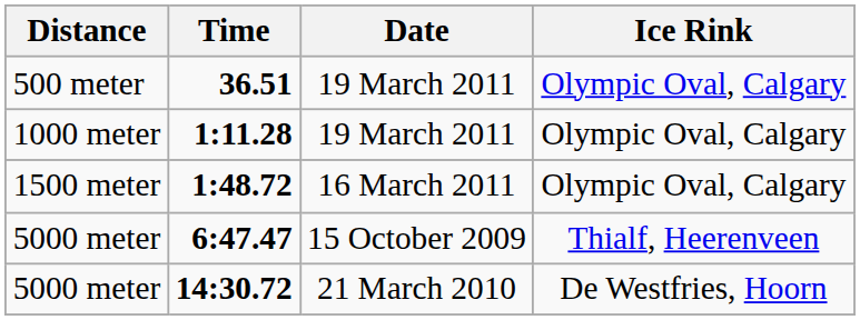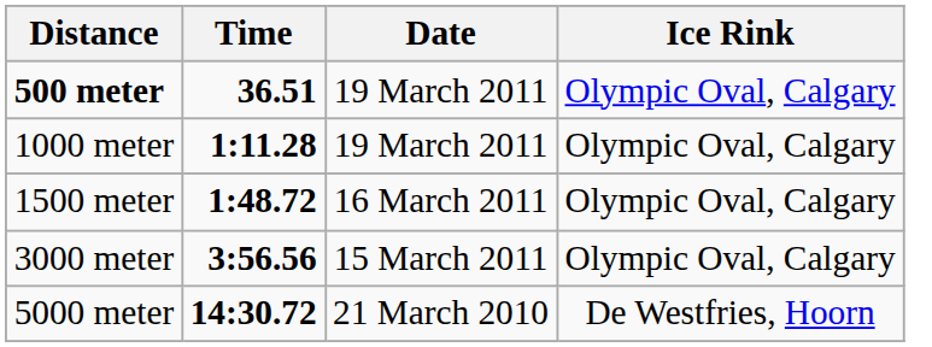 <table class="wikitable">
 <tr style="text-align:center; background:#fff;">
 <th>Distance</th>
 <th>Time</th>
 <th>Date</th>
 <th>Ice Rink</th>
 </tr>
 <tr>
-<td>500 meter</td>
+<td><strong>500 meter</strong></td>
 <td align=right><strong>36.51</strong></td>
 <td align=center>19 March 2011</td>
 <td align=center><a href='#'>Olympic Oval</a>, <a href='#'>Calgary</a></td>
 </tr>
 <tr>
 <td>1000 meter</td>
 <td align=right><strong>1:11.28</strong></td>
 <td align=center>19 March 2011</td>
 <td align=center>Olympic Oval, Calgary</td>
 </tr>
 <tr>
 <td>1500 meter</td>
 <td align=right><strong>1:48.72</strong></td>
 <td align=center>16 March 2011</td>
 <td align=center>Olympic Oval, Calgary</td>
 </tr>
 <tr>
-<td>5000 meter</td>
-<td align=right><strong>6:47.47</strong></td>
-<td align=center>15 October 2009</td>
-<td align=center><a href='#'>Thialf</a>, <a href='#'>Heerenveen</a></td>
+<td>3000 meter</td>
+<td align=right><strong>3:56.56</strong></td>
+<td align=center>15 March 2011</td>
+<td align=center>Olympic Oval, Calgary</td>
 </tr>
 <tr>
 <td>5000 meter</td>
 <td align=right><strong>14:30.72</strong></td>
 <td align=center>21 March 2010</td>
 <td align=center>De Westfries, <a href='#'>Hoorn</a></td>
 </tr>
 </table>
